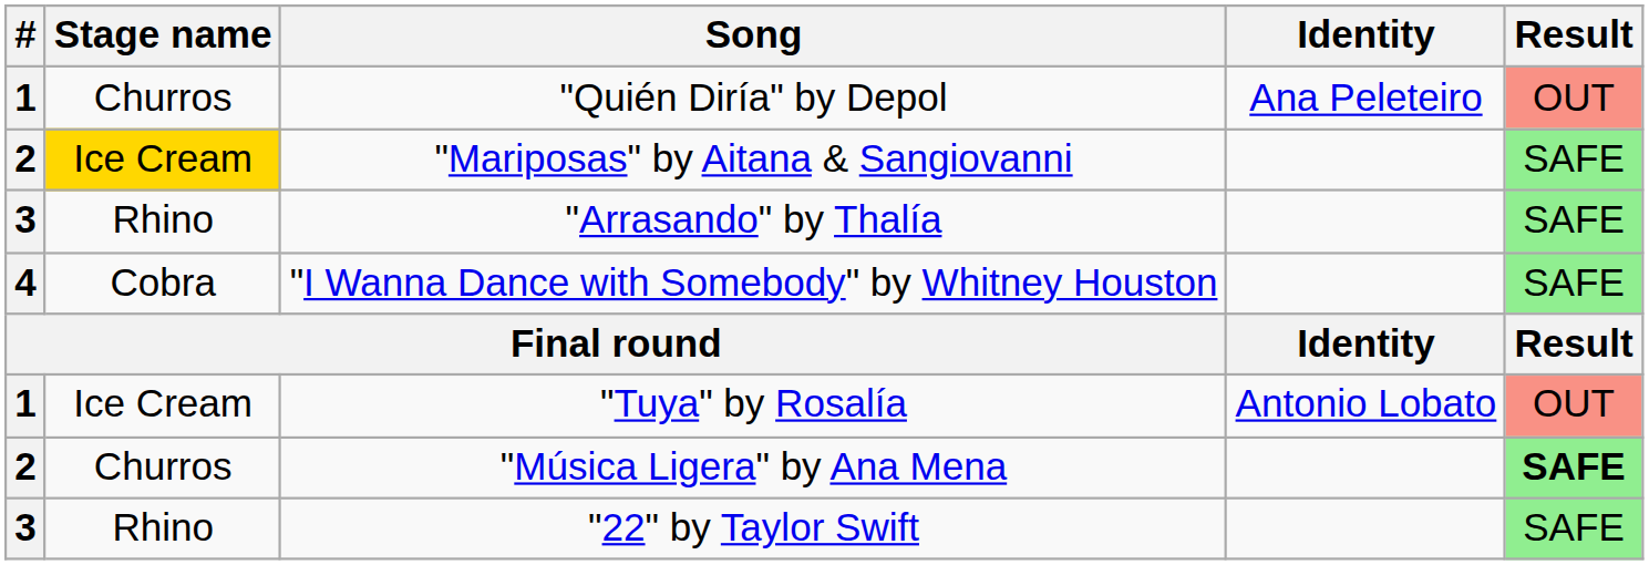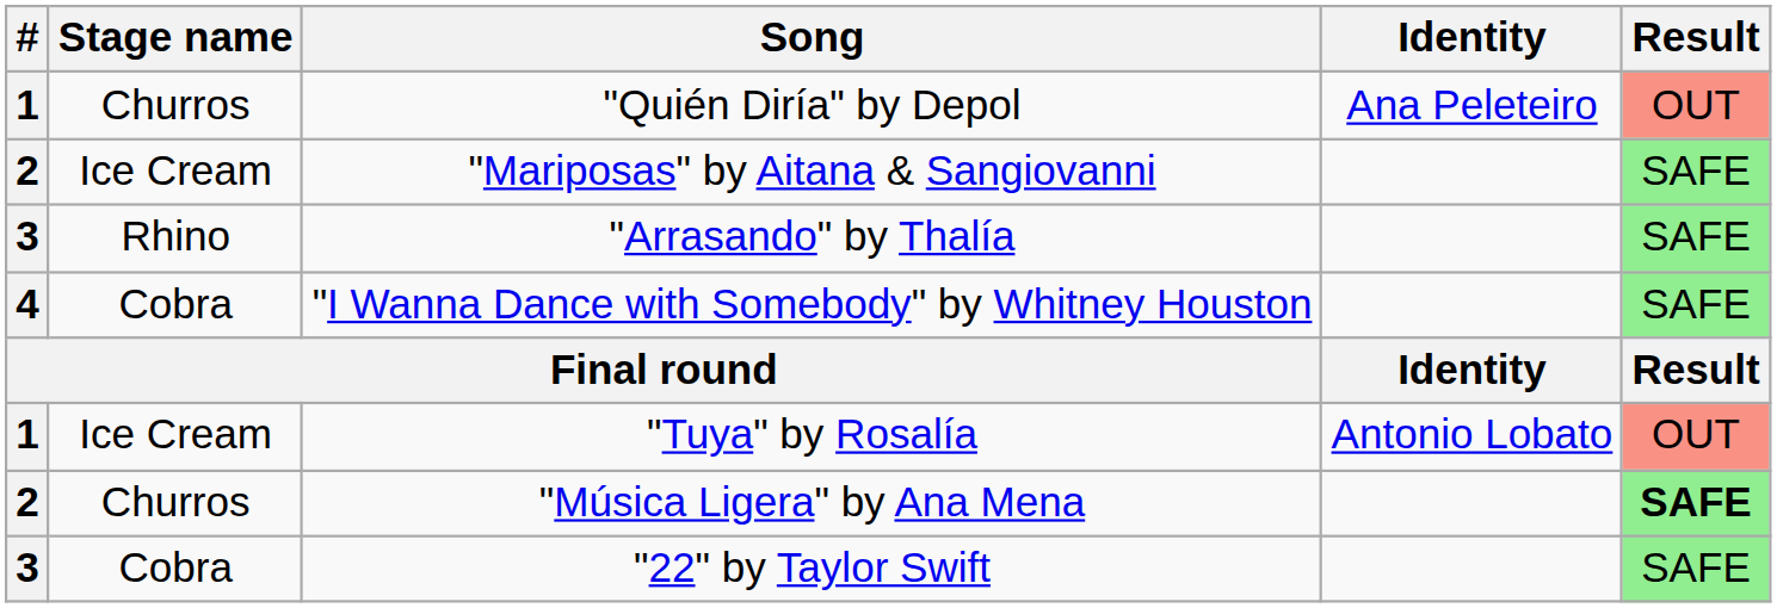 <table class="wikitable plainrowheaders" style="text-align:center">
 <tr>
 <th>#</th>
 <th>Stage name</th>
 <th>Song</th>
 <th>Identity</th>
 <th>Result</th>
 </tr>
 <tr>
 <th>1</th>
 <td>Churros</td>
 <td>"Quién Diría" by Depol</td>
 <td><a href='#'>Ana Peleteiro</a></td>
 <td bgcolor="#F99185">OUT</td>
 </tr>
 <tr>
 <th>2</th>
-<td style="background: gold;">Ice Cream</td>
+<td>Ice Cream</td>
 <td>"<a href='#'>Mariposas</a>" by <a href='#'>Aitana</a> & <a href='#'>Sangiovanni</a></td>
 <td></td>
 <td bgcolor=lightgreen>SAFE</td>
 </tr>
 <tr>
 <th>3</th>
 <td>Rhino</td>
 <td>"<a href='#'>Arrasando</a>" by <a href='#'>Thalía</a></td>
 <td></td>
 <td bgcolor=lightgreen>SAFE</td>
 </tr>
 <tr>
 <th>4</th>
 <td>Cobra</td>
 <td>"<a href='#'>I Wanna Dance with Somebody</a>" by <a href='#'>Whitney Houston</a></td>
 <td></td>
 <td bgcolor=lightgreen>SAFE</td>
 </tr>
 <tr>
 <th colspan="3">Final round</th>
 <th>Identity</th>
 <th>Result</th>
 </tr>
 <tr>
 <th>1</th>
 <td>Ice Cream</td>
 <td>"<a href='#'>Tuya</a>" by <a href='#'>Rosalía</a></td>
 <td><a href='#'>Antonio Lobato</a></td>
 <td bgcolor="#F99185">OUT</td>
 </tr>
 <tr>
 <th>2</th>
 <td>Churros</td>
 <td>"<a href='#'>Música Ligera</a>" by <a href='#'>Ana Mena</a></td>
 <td></td>
 <td bgcolor=lightgreen><strong>SAFE</strong></td>
 </tr>
 <tr>
 <th>3</th>
-<td>Rhino</td>
+<td>Cobra</td>
 <td>"<a href='#'>22</a>" by <a href='#'>Taylor Swift</a></td>
 <td></td>
 <td bgcolor=lightgreen>SAFE</td>
 </tr>
 </table>
